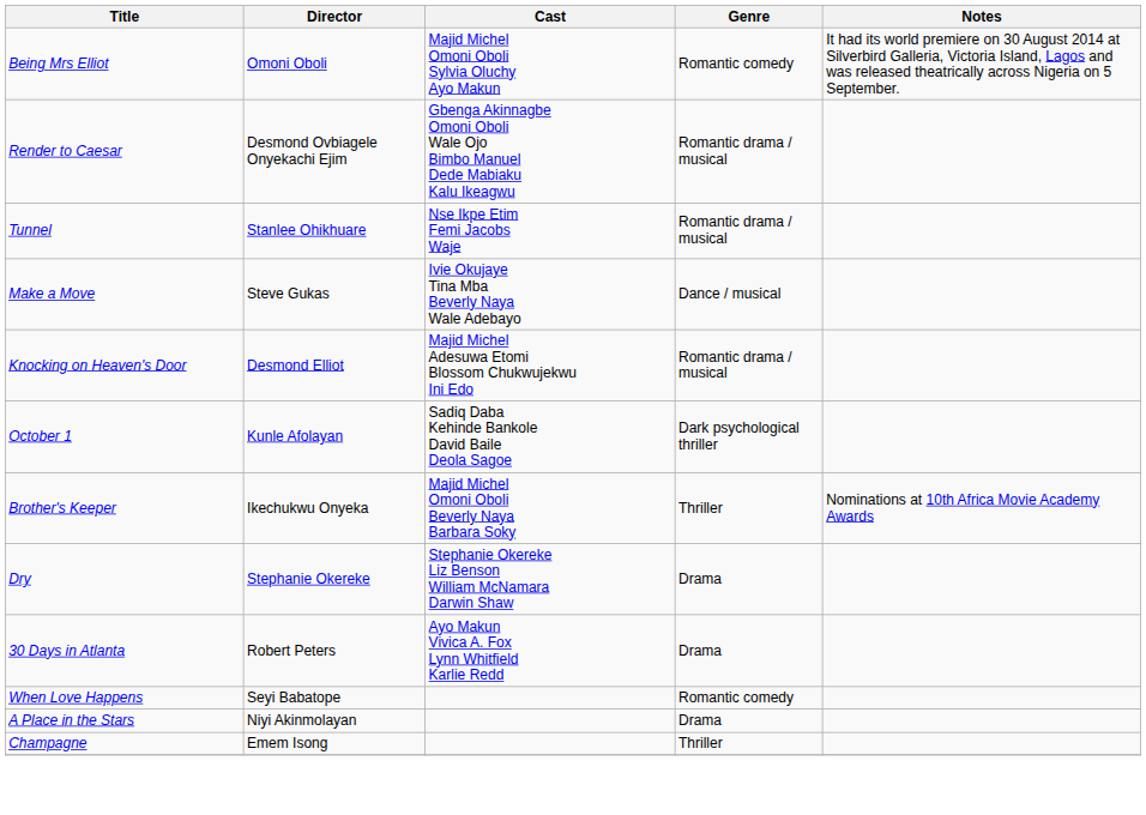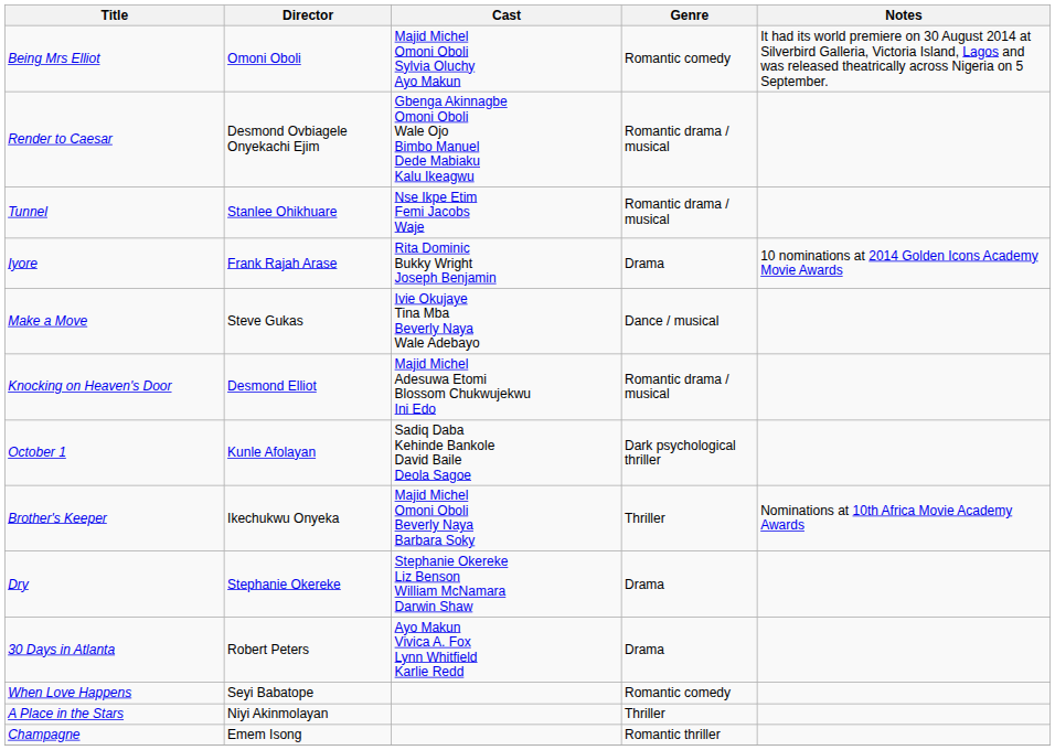 <table class="wikitable" width= "100%">
 <tr>
 <th width=21%>Title</th>
 <th width=16%>Director</th>
 <th width=22%>Cast</th>
 <th width=13%>Genre</th>
 <th width=28%>Notes</th>
 </tr>
 <tr>
 <td><em><a href='#'>Being Mrs Elliot</a></em></td>
 <td><a href='#'>Omoni Oboli</a></td>
 <td><a href='#'>Majid Michel</a><br><a href='#'>Omoni Oboli</a><br><a href='#'>Sylvia Oluchy</a> <br><a href='#'>Ayo Makun</a></td>
 <td>Romantic comedy</td>
 <td> It had its world premiere on 30 August 2014 at Silverbird Galleria, Victoria Island, <a href='#'>Lagos</a> and was released theatrically across Nigeria on 5 September.</td>
 </tr>
 <tr>
 <td><em><a href='#'>Render to Caesar</a></em></td>
 <td>Desmond Ovbiagele <br> Onyekachi Ejim</td>
 <td><a href='#'>Gbenga Akinnagbe</a><br><a href='#'>Omoni Oboli</a><br>Wale Ojo <br><a href='#'>Bimbo Manuel</a><br><a href='#'>Dede Mabiaku</a><br><a href='#'>Kalu Ikeagwu</a></td>
 <td>Romantic drama / musical</td>
 <td></td>
 </tr>
 <tr>
 <td><em><a href='#'>Tunnel</a></em></td>
 <td><a href='#'>Stanlee Ohikhuare</a></td>
 <td><a href='#'>Nse Ikpe Etim</a> <br> <a href='#'>Femi Jacobs</a><br><a href='#'>Waje</a></td>
 <td>Romantic drama / musical</td>
 <td></td>
+</tr>
+<tr>
+<td><em><a href='#'>Iyore</a></em></td>
+<td><a href='#'>Frank Rajah Arase</a></td>
+<td><a href='#'>Rita Dominic</a> <br> Bukky Wright<br><a href='#'>Joseph Benjamin</a></td>
+<td>Drama</td>
+<td>10 nominations at <a href='#'>2014 Golden Icons Academy Movie Awards</a></td>
 </tr>
 <tr>
 <td><em><a href='#'>Make a Move</a></em></td>
 <td>Steve Gukas</td>
 <td><a href='#'>Ivie Okujaye</a> <br> Tina Mba<br><a href='#'>Beverly Naya</a><br>Wale Adebayo</td>
 <td>Dance / musical</td>
 <td></td>
 </tr>
 <tr>
 <td><em><a href='#'>Knocking on Heaven's Door</a></em></td>
 <td><a href='#'>Desmond Elliot</a></td>
 <td><a href='#'>Majid Michel</a> <br> Adesuwa Etomi <br>Blossom Chukwujekwu<br><a href='#'>Ini Edo</a></td>
 <td>Romantic drama / musical</td>
 <td></td>
 </tr>
 <tr>
 <td><em><a href='#'>October 1</a></em></td>
 <td><a href='#'>Kunle Afolayan</a></td>
 <td>Sadiq Daba <br> Kehinde Bankole <br>David Baile<br><a href='#'>Deola Sagoe</a></td>
 <td>Dark psychological thriller</td>
 <td></td>
 </tr>
 <tr>
 <td><em><a href='#'>Brother's Keeper</a></em></td>
 <td>Ikechukwu Onyeka</td>
 <td><a href='#'>Majid Michel</a> <br> <a href='#'>Omoni Oboli</a> <br><a href='#'>Beverly Naya</a><br><a href='#'>Barbara Soky</a></td>
 <td>Thriller</td>
 <td>Nominations at <a href='#'>10th Africa Movie Academy Awards</a></td>
 </tr>
 <tr>
 <td><em><a href='#'>Dry</a></em></td>
 <td><a href='#'>Stephanie Okereke</a></td>
 <td><a href='#'>Stephanie Okereke</a> <br> <a href='#'>Liz Benson</a> <br><a href='#'>William McNamara</a><br><a href='#'>Darwin Shaw</a></td>
 <td>Drama</td>
 <td></td>
 </tr>
 <tr>
 <td><em><a href='#'>30 Days in Atlanta</a></em></td>
 <td>Robert Peters</td>
 <td><a href='#'>Ayo Makun</a> <br> <a href='#'>Vivica A. Fox</a> <br><a href='#'>Lynn Whitfield</a><br><a href='#'>Karlie Redd</a></td>
 <td>Drama</td>
 <td></td>
 </tr>
 <tr>
 <td><em><a href='#'>When Love Happens</a></em></td>
 <td>Seyi Babatope</td>
 <td></td>
 <td>Romantic comedy</td>
 <td></td>
 </tr>
 <tr>
 <td><em><a href='#'>A Place in the Stars</a></em></td>
 <td>Niyi Akinmolayan</td>
 <td></td>
-<td>Drama</td>
+<td>Thriller</td>
 <td></td>
 </tr>
 <tr>
 <td><em><a href='#'>Champagne</a></em></td>
 <td>Emem Isong</td>
 <td></td>
-<td>Thriller</td>
+<td>Romantic thriller</td>
 <td></td>
 </tr>
 <tr>
 </tr>
 </table>
